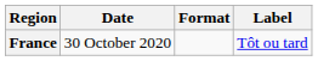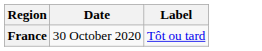 <table class="wikitable plainrowheaders">
 <tr>
 <th scope="col">Region</th>
 <th scope="col">Date</th>
-<th scope="col">Format</th>
 <th scope="col">Label</th>
 </tr>
 <tr>
 <th scope="row">France</th>
 <td>30 October 2020</td>
-<td></td>
 <td><a href='#'>Tôt ou tard</a></td>
 </tr>
 </table>
